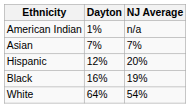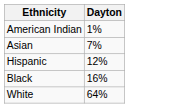 <table class="wikitable">
 <tr>
 <th>Ethnicity</th>
 <th>Dayton</th>
-<th>NJ Average</th>
 </tr>
 <tr>
 <td>American Indian</td>
 <td>1%</td>
-<td>n/a</td>
 </tr>
 <tr>
 <td>Asian</td>
-<td>7%</td>
 <td>7%</td>
 </tr>
 <tr>
 <td>Hispanic</td>
 <td>12%</td>
-<td>20%</td>
 </tr>
 <tr>
 <td>Black</td>
 <td>16%</td>
-<td>19%</td>
 </tr>
 <tr>
 <td>White</td>
 <td>64%</td>
-<td>54%</td>
 </tr>
 </table>
